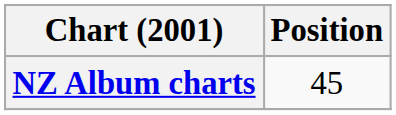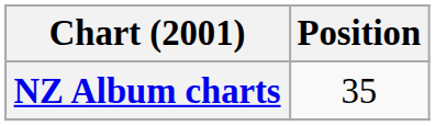 <table class="wikitable plainrowheaders">
 <tr>
 <th scope="col">Chart (2001)</th>
 <th scope="col">Position</th>
 </tr>
 <tr>
 <th scope="row"><a href='#'>NZ Album charts</a></th>
-<td style="text-align:center;">45</td>
+<td style="text-align:center;">35</td>
 </tr>
 <tr>
 </tr>
 </table>
